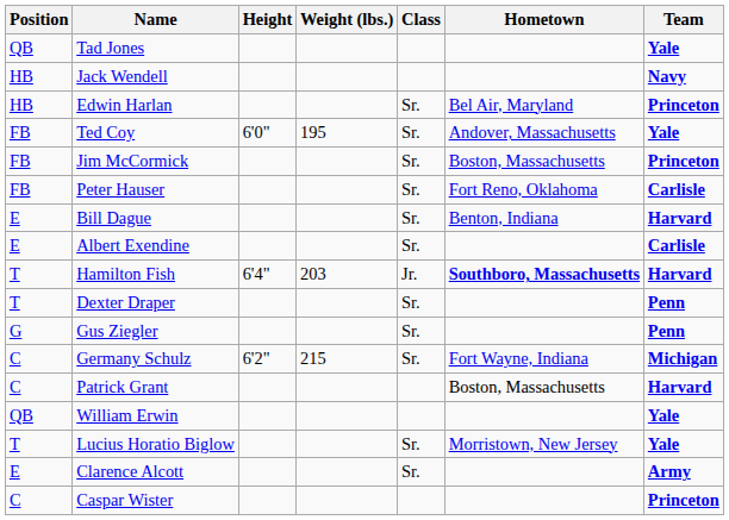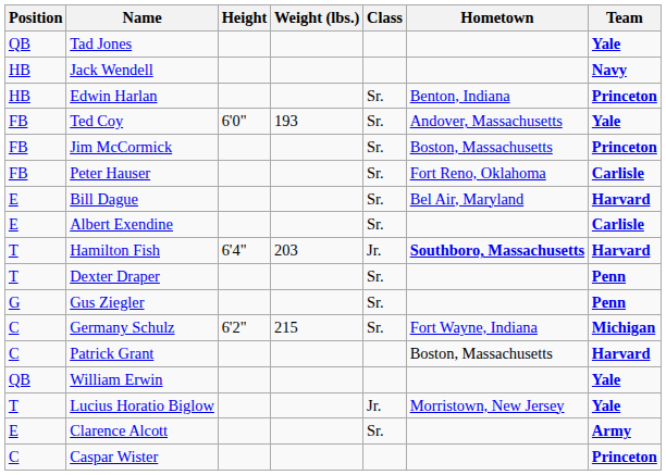 <table class="wikitable" style="font-size: 90%">
 <tr>
 <th>Position</th>
 <th>Name</th>
 <th>Height</th>
 <th>Weight (lbs.)</th>
 <th>Class</th>
 <th>Hometown</th>
 <th>Team</th>
 </tr>
 <tr>
 <td><a href='#'>QB</a></td>
 <td><a href='#'>Tad Jones</a></td>
 <td></td>
 <td></td>
 <td></td>
 <td></td>
 <td><strong><a href='#'>Yale</a></strong></td>
 </tr>
 <tr>
 <td><a href='#'>HB</a></td>
 <td><a href='#'>Jack Wendell</a></td>
 <td></td>
 <td></td>
 <td></td>
 <td></td>
 <td><strong><a href='#'>Navy</a></strong></td>
 </tr>
 <tr>
 <td><a href='#'>HB</a></td>
 <td><a href='#'>Edwin Harlan</a></td>
 <td></td>
 <td></td>
 <td>Sr.</td>
-<td><a href='#'>Bel Air, Maryland</a></td>
+<td><a href='#'>Benton, Indiana</a></td>
 <td><strong><a href='#'>Princeton</a></strong></td>
 </tr>
 <tr>
 <td><a href='#'>FB</a></td>
 <td><a href='#'>Ted Coy</a></td>
 <td>6'0"</td>
-<td>195</td>
+<td>193</td>
 <td>Sr.</td>
 <td><a href='#'>Andover, Massachusetts</a></td>
 <td><strong><a href='#'>Yale</a></strong></td>
 </tr>
 <tr>
 <td><a href='#'>FB</a></td>
 <td><a href='#'>Jim McCormick</a></td>
 <td></td>
 <td></td>
 <td>Sr.</td>
 <td><a href='#'>Boston, Massachusetts</a></td>
 <td><strong><a href='#'>Princeton</a></strong></td>
 </tr>
 <tr>
 <td><a href='#'>FB</a></td>
 <td><a href='#'>Peter Hauser</a></td>
 <td></td>
 <td></td>
 <td>Sr.</td>
 <td><a href='#'>Fort Reno, Oklahoma</a></td>
 <td><strong><a href='#'>Carlisle</a></strong></td>
 </tr>
 <tr>
 <td><a href='#'>E</a></td>
 <td><a href='#'>Bill Dague</a></td>
 <td></td>
 <td></td>
 <td>Sr.</td>
-<td><a href='#'>Benton, Indiana</a></td>
+<td><a href='#'>Bel Air, Maryland</a></td>
 <td><strong><a href='#'>Harvard</a></strong></td>
 </tr>
 <tr>
 <td><a href='#'>E</a></td>
 <td><a href='#'>Albert Exendine</a></td>
 <td></td>
 <td></td>
 <td>Sr.</td>
 <td></td>
 <td><strong><a href='#'>Carlisle</a></strong></td>
 </tr>
 <tr>
 <td><a href='#'>T</a></td>
 <td><a href='#'>Hamilton Fish</a></td>
 <td>6'4"</td>
 <td>203</td>
 <td>Jr.</td>
 <td><strong><a href='#'>Southboro, Massachusetts</a></strong></td>
 <td><strong><a href='#'>Harvard</a></strong></td>
 </tr>
 <tr>
 <td><a href='#'>T</a></td>
 <td><a href='#'>Dexter Draper</a></td>
 <td></td>
 <td></td>
 <td>Sr.</td>
 <td></td>
 <td><strong><a href='#'>Penn</a></strong></td>
 </tr>
 <tr>
 <td><a href='#'>G</a></td>
 <td><a href='#'>Gus Ziegler</a></td>
 <td></td>
 <td></td>
 <td>Sr.</td>
 <td></td>
 <td><strong><a href='#'>Penn</a></strong></td>
 </tr>
 <tr>
 <td><a href='#'>C</a></td>
 <td><a href='#'>Germany Schulz</a></td>
 <td>6'2"</td>
 <td>215</td>
 <td>Sr.</td>
 <td><a href='#'>Fort Wayne, Indiana</a></td>
 <td><strong><a href='#'>Michigan</a></strong></td>
 </tr>
 <tr>
 <td><a href='#'>C</a></td>
 <td><a href='#'>Patrick Grant</a></td>
 <td></td>
 <td></td>
 <td></td>
 <td>Boston, Massachusetts</td>
 <td><strong><a href='#'>Harvard</a></strong></td>
 </tr>
 <tr>
 <td><a href='#'>QB</a></td>
 <td><a href='#'>William Erwin</a></td>
 <td></td>
 <td></td>
 <td></td>
 <td></td>
 <td><strong><a href='#'>Yale</a></strong></td>
 </tr>
 <tr>
 <td><a href='#'>T</a></td>
 <td><a href='#'>Lucius Horatio Biglow</a></td>
 <td></td>
 <td></td>
-<td>Sr.</td>
+<td>Jr.</td>
 <td><a href='#'>Morristown, New Jersey</a></td>
 <td><strong><a href='#'>Yale</a></strong></td>
 </tr>
 <tr>
 <td><a href='#'>E</a></td>
 <td><a href='#'>Clarence Alcott</a></td>
 <td></td>
 <td></td>
 <td>Sr.</td>
 <td></td>
 <td><strong><a href='#'>Army</a></strong></td>
 </tr>
 <tr>
 <td><a href='#'>C</a></td>
 <td><a href='#'>Caspar Wister</a></td>
 <td></td>
 <td></td>
 <td></td>
 <td></td>
 <td><strong><a href='#'>Princeton</a></strong></td>
 </tr>
 </table>
